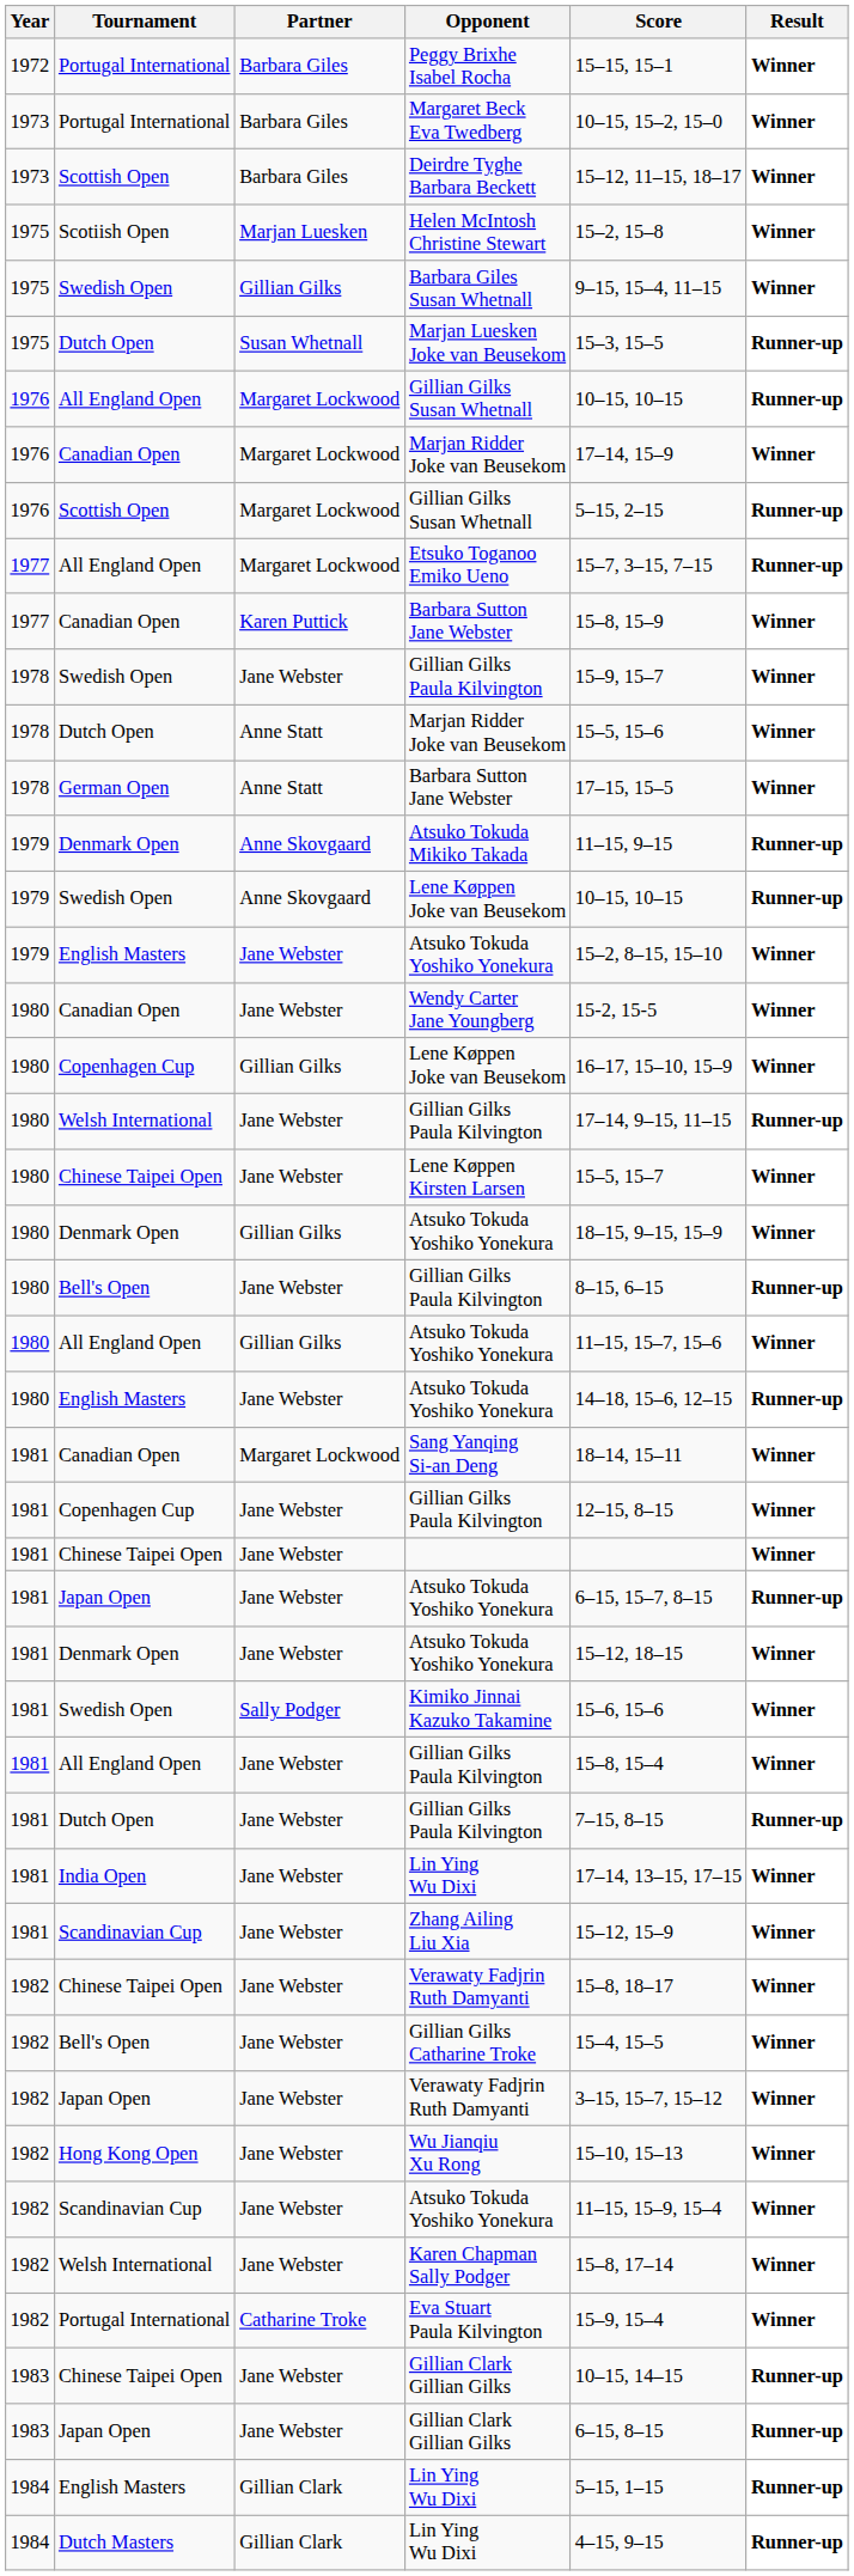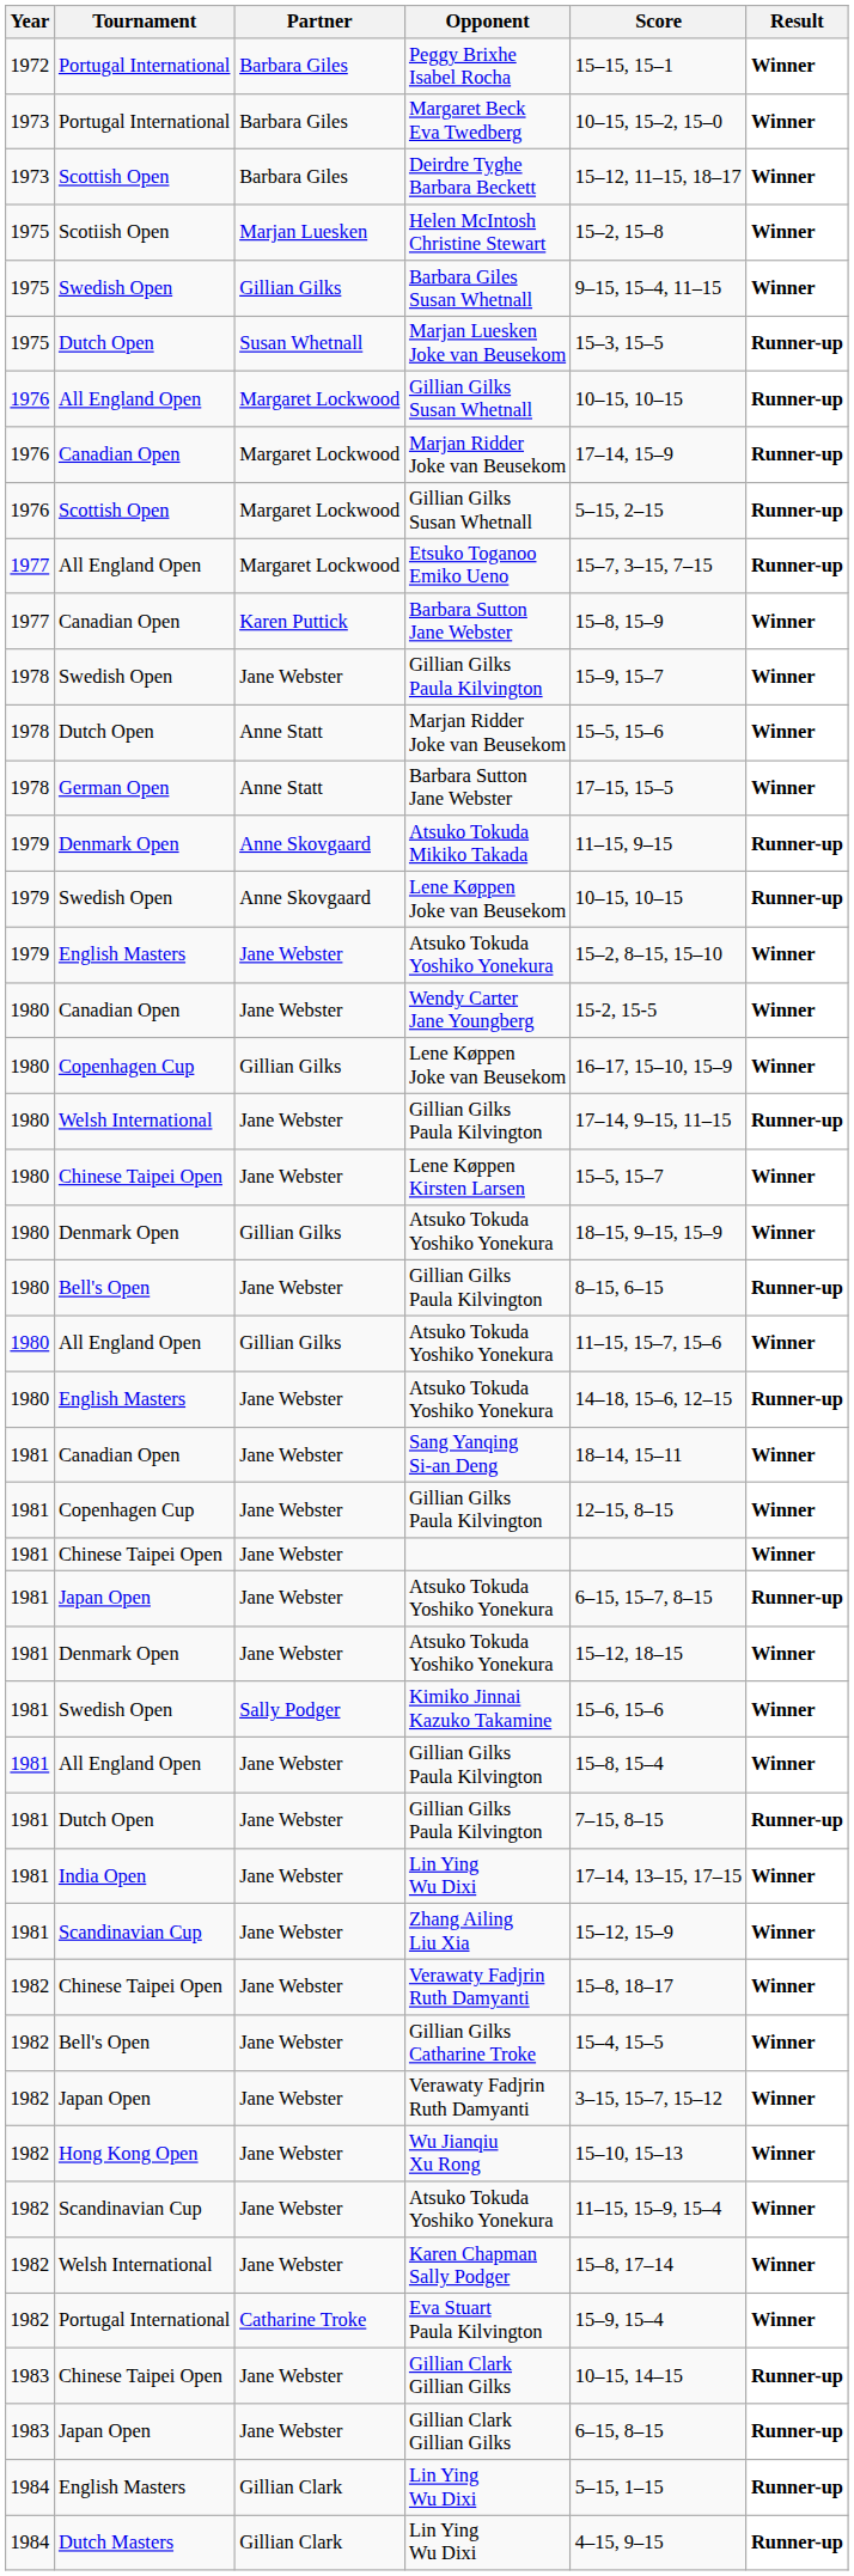 <table class="sortable wikitable" style="font-size: 90%;">
 <tr>
 <th>Year</th>
 <th>Tournament</th>
 <th>Partner</th>
 <th>Opponent</th>
 <th>Score</th>
 <th>Result</th>
 </tr>
 <tr>
 <td align="center">1972</td>
 <td align="left"><a href='#'>Portugal International</a></td>
 <td align="left"> <a href='#'>Barbara Giles</a></td>
 <td align="left"> <a href='#'>Peggy Brixhe</a><br> <a href='#'>Isabel Rocha</a></td>
 <td align="left">15–15, 15–1</td>
 <td style="text-align:left; background:white"> <strong>Winner</strong></td>
 </tr>
 <tr>
 <td align="center">1973</td>
 <td align="left">Portugal International</td>
 <td align="left"> Barbara Giles</td>
 <td align="left"> <a href='#'>Margaret Beck</a><br> <a href='#'>Eva Twedberg</a></td>
 <td align="left">10–15, 15–2, 15–0</td>
 <td style="text-align:left; background:white"> <strong>Winner</strong></td>
 </tr>
 <tr>
 <td align="center">1973</td>
 <td align="left"><a href='#'>Scottish Open</a></td>
 <td align="left"> Barbara Giles</td>
 <td align="left"> <a href='#'>Deirdre Tyghe</a><br> <a href='#'>Barbara Beckett</a></td>
 <td align="left">15–12, 11–15, 18–17</td>
 <td style="text-align:left; background:white"> <strong>Winner</strong></td>
 </tr>
 <tr>
 <td align="center">1975</td>
 <td align="left">Scotiish Open</td>
 <td align="left"> <a href='#'>Marjan Luesken</a></td>
 <td align="left"> <a href='#'>Helen McIntosh</a><br> <a href='#'>Christine Stewart</a></td>
 <td align="left">15–2, 15–8</td>
 <td style="text-align:left; background:white"> <strong>Winner</strong></td>
 </tr>
 <tr>
 <td align="center">1975</td>
 <td align="left"><a href='#'>Swedish Open</a></td>
 <td align="left"> <a href='#'>Gillian Gilks</a></td>
 <td align="left"> <a href='#'>Barbara Giles</a><br> <a href='#'>Susan Whetnall</a></td>
 <td align="left">9–15, 15–4, 11–15</td>
 <td style="text-align:left; background:white"> <strong>Winner</strong></td>
 </tr>
 <tr>
 <td align="center">1975</td>
 <td align="left"><a href='#'>Dutch Open</a></td>
 <td align="left"> <a href='#'>Susan Whetnall</a></td>
 <td align="left"> <a href='#'>Marjan Luesken</a><br> <a href='#'>Joke van Beusekom</a></td>
 <td align="left">15–3, 15–5</td>
 <td style="text-align:left; background:white"> <strong>Runner-up</strong></td>
 </tr>
 <tr>
 <td align="center"><a href='#'>1976</a></td>
 <td align="left"><a href='#'>All England Open</a></td>
 <td align="left"> <a href='#'>Margaret Lockwood</a></td>
 <td align="left"> <a href='#'>Gillian Gilks</a><br> <a href='#'>Susan Whetnall</a></td>
 <td align="left">10–15, 10–15</td>
 <td style="text-align:left; background:white"> <strong>Runner-up</strong></td>
 </tr>
 <tr>
 <td align="center">1976</td>
 <td align="left"><a href='#'>Canadian Open</a></td>
 <td align="left"> Margaret Lockwood</td>
 <td align="left"> <a href='#'>Marjan Ridder</a><br> Joke van Beusekom</td>
 <td align="left">17–14, 15–9</td>
-<td style="text-align:left; background:white"> <strong>Winner</strong></td>
+<td style="text-align:left; background:white"> <strong>Runner-up</strong></td>
 </tr>
 <tr>
 <td align="center">1976</td>
 <td align="left"><a href='#'>Scottish Open</a></td>
 <td align="left"> Margaret Lockwood</td>
 <td align="left"> Gillian Gilks<br> Susan Whetnall</td>
 <td align="left">5–15, 2–15</td>
 <td style="text-align:left; background:white"> <strong>Runner-up</strong></td>
 </tr>
 <tr>
 <td align="center"><a href='#'>1977</a></td>
 <td align="left">All England Open</td>
 <td align="left"> Margaret Lockwood</td>
 <td align="left"> <a href='#'>Etsuko Toganoo</a><br> <a href='#'>Emiko Ueno</a></td>
 <td align="left">15–7, 3–15, 7–15</td>
 <td style="text-align:left; background:white"> <strong>Runner-up</strong></td>
 </tr>
 <tr>
 <td align="center">1977</td>
 <td align="left">Canadian Open</td>
 <td align="left"> <a href='#'>Karen Puttick</a></td>
 <td align="left"> <a href='#'>Barbara Sutton</a><br> <a href='#'>Jane Webster</a></td>
 <td align="left">15–8, 15–9</td>
 <td style="text-align:left; background:white"> <strong>Winner</strong></td>
 </tr>
 <tr>
 <td align="center">1978</td>
 <td align="left">Swedish Open</td>
 <td align="left"> Jane Webster</td>
 <td align="left"> Gillian Gilks<br> <a href='#'>Paula Kilvington</a></td>
 <td align="left">15–9, 15–7</td>
 <td style="text-align:left; background:white"> <strong>Winner</strong></td>
 </tr>
 <tr>
 <td align="center">1978</td>
 <td align="left">Dutch Open</td>
 <td align="left"> Anne Statt</td>
 <td align="left"> Marjan Ridder<br> Joke van Beusekom</td>
 <td align="left">15–5, 15–6</td>
 <td style="text-align:left; background:white"> <strong>Winner</strong></td>
 </tr>
 <tr>
 <td align="center">1978</td>
 <td align="left"><a href='#'>German Open</a></td>
 <td align="left"> Anne Statt</td>
 <td align="left"> Barbara Sutton<br> Jane Webster</td>
 <td align="left">17–15, 15–5</td>
 <td style="text-align:left; background:white"> <strong>Winner</strong></td>
 </tr>
 <tr>
 <td align="center">1979</td>
 <td align="left"><a href='#'>Denmark Open</a></td>
 <td align="left"> <a href='#'>Anne Skovgaard</a></td>
 <td align="left"> <a href='#'>Atsuko Tokuda</a><br> <a href='#'>Mikiko Takada</a></td>
 <td align="left">11–15, 9–15</td>
 <td style="text-align:left; background:white"> <strong>Runner-up</strong></td>
 </tr>
 <tr>
 <td align="center">1979</td>
 <td align="left">Swedish Open</td>
 <td align="left"> Anne Skovgaard</td>
 <td align="left"> <a href='#'>Lene Køppen</a><br> Joke van Beusekom</td>
 <td align="left">10–15, 10–15</td>
 <td style="text-align:left; background:white"> <strong>Runner-up</strong></td>
 </tr>
 <tr>
 <td align="center">1979</td>
 <td align="left"><a href='#'>English Masters</a></td>
 <td align="left"> <a href='#'>Jane Webster</a></td>
 <td align="left"> Atsuko Tokuda<br> <a href='#'>Yoshiko Yonekura</a></td>
 <td align="left">15–2, 8–15, 15–10</td>
 <td style="text-align:left; background: white"> <strong>Winner</strong></td>
 </tr>
 <tr>
 <td align="center">1980</td>
 <td align="left">Canadian Open</td>
 <td align="left"> Jane Webster</td>
 <td align="left"> <a href='#'>Wendy Carter</a><br> <a href='#'>Jane Youngberg</a></td>
 <td align="left">15-2, 15-5</td>
 <td style="text-align:left; background:white"> <strong>Winner</strong></td>
 </tr>
 <tr>
 <td align="center">1980</td>
 <td align="left"><a href='#'>Copenhagen Cup</a></td>
 <td align="left"> Gillian Gilks</td>
 <td align="left"> Lene Køppen<br> Joke van Beusekom</td>
 <td align="left">16–17, 15–10, 15–9</td>
 <td style="text-align:left; background:white"> <strong>Winner</strong></td>
 </tr>
 <tr>
 <td align="center">1980</td>
 <td align="left"><a href='#'>Welsh International</a></td>
 <td align="left"> Jane Webster</td>
 <td align="left"> Gillian Gilks<br> Paula Kilvington</td>
 <td align="left">17–14, 9–15, 11–15</td>
 <td style="text-align:left; background:white"> <strong>Runner-up</strong></td>
 </tr>
 <tr>
 <td align="center">1980</td>
 <td align="left"><a href='#'>Chinese Taipei Open</a></td>
 <td align="left"> Jane Webster</td>
 <td align="left"> Lene Køppen<br> <a href='#'>Kirsten Larsen</a></td>
 <td align="left">15–5, 15–7</td>
 <td style="text-align:left; background:white"> <strong>Winner</strong></td>
 </tr>
 <tr>
 <td align="center">1980</td>
 <td align="left">Denmark Open</td>
 <td align="left"> Gillian Gilks</td>
 <td align="left"> Atsuko Tokuda<br> Yoshiko Yonekura</td>
 <td align="left">18–15, 9–15, 15–9</td>
 <td style="text-align:left; background:white"> <strong>Winner</strong></td>
 </tr>
 <tr>
 <td align="center">1980</td>
 <td align="left"><a href='#'>Bell's Open</a></td>
 <td align="left"> Jane Webster</td>
 <td align="left"> Gillian Gilks<br> Paula Kilvington</td>
 <td align="left">8–15, 6–15</td>
 <td style="text-align:left; background:white"> <strong>Runner-up</strong></td>
 </tr>
 <tr>
 <td align="center"><a href='#'>1980</a></td>
 <td align="left">All England Open</td>
 <td align="left"> Gillian Gilks</td>
 <td align="left"> Atsuko Tokuda<br> Yoshiko Yonekura</td>
 <td align="left">11–15, 15–7, 15–6</td>
 <td style="text-align:left; background:white"> <strong>Winner</strong></td>
 </tr>
 <tr>
 <td align="center">1980</td>
 <td align="left"><a href='#'>English Masters</a></td>
 <td align="left"> Jane Webster</td>
 <td align="left"> Atsuko Tokuda<br> Yoshiko Yonekura</td>
 <td align="left">14–18, 15–6, 12–15</td>
 <td style="text-align:left; background: white"> <strong>Runner-up</strong></td>
 </tr>
 <tr>
 <td align="center">1981</td>
 <td align="left">Canadian Open</td>
-<td align="left"> Margaret Lockwood</td>
+<td align="left"> Jane Webster</td>
 <td align="left"> <a href='#'>Sang Yanqing</a><br> <a href='#'>Si-an Deng</a></td>
 <td align="left">18–14, 15–11</td>
 <td style="text-align:left; background:white"> <strong>Winner</strong></td>
 </tr>
 <tr>
 <td align="center">1981</td>
 <td align="left">Copenhagen Cup</td>
 <td align="left"> Jane Webster</td>
 <td align="left"> Gillian Gilks<br> Paula Kilvington</td>
 <td align="left">12–15, 8–15</td>
 <td style="text-align:left; background:white"> <strong>Winner</strong></td>
 </tr>
 <tr>
 <td align="center">1981</td>
 <td align="left">Chinese Taipei Open</td>
 <td align="left"> Jane Webster</td>
 <td align="left"> <br> </td>
 <td align="left"></td>
 <td style="text-align:left; background:white"> <strong>Winner</strong></td>
 </tr>
 <tr>
 <td align="center">1981</td>
 <td align="left"><a href='#'>Japan Open</a></td>
 <td align="left"> Jane Webster</td>
 <td align="left"> Atsuko Tokuda<br> Yoshiko Yonekura</td>
 <td align="left">6–15, 15–7, 8–15</td>
 <td style="text-align:left; background: white"> <strong>Runner-up</strong></td>
 </tr>
 <tr>
 <td align="center">1981</td>
 <td align="left">Denmark Open</td>
 <td align="left"> Jane Webster</td>
 <td align="left"> Atsuko Tokuda<br> Yoshiko Yonekura</td>
 <td align="left">15–12, 18–15</td>
 <td style="text-align:left; background: white"> <strong>Winner</strong></td>
 </tr>
 <tr>
 <td align="center">1981</td>
 <td align="left">Swedish Open</td>
 <td align="left"> <a href='#'>Sally Podger</a></td>
 <td align="left"> <a href='#'>Kimiko Jinnai</a><br> <a href='#'>Kazuko Takamine</a></td>
 <td align="left">15–6, 15–6</td>
 <td style="text-align:left; background: white"> <strong>Winner</strong></td>
 </tr>
 <tr>
 <td align="center"><a href='#'>1981</a></td>
 <td align="left">All England Open</td>
 <td align="left"> Jane Webster</td>
 <td align="left"> Gillian Gilks<br> Paula Kilvington</td>
 <td align="left">15–8, 15–4</td>
 <td style="text-align:left; background:white"> <strong>Winner</strong></td>
 </tr>
 <tr>
 <td align="center">1981</td>
 <td align="left">Dutch Open</td>
 <td align="left"> Jane Webster</td>
 <td align="left"> Gillian Gilks<br> Paula Kilvington</td>
 <td align="left">7–15, 8–15</td>
 <td style="text-align:left; background:white"> <strong>Runner-up</strong></td>
 </tr>
 <tr>
 <td align="center">1981</td>
 <td align="left"><a href='#'>India Open</a></td>
 <td align="left"> Jane Webster</td>
 <td align="left"> <a href='#'>Lin Ying</a> <br>  <a href='#'>Wu Dixi</a></td>
 <td align="left">17–14, 13–15, 17–15</td>
 <td style="text-align:left; background:white"> <strong>Winner</strong></td>
 </tr>
 <tr>
 <td align="center">1981</td>
 <td align="left"><a href='#'>Scandinavian Cup</a></td>
 <td align="left"> Jane Webster</td>
 <td align="left"> <a href='#'>Zhang Ailing</a> <br>  <a href='#'>Liu Xia</a></td>
 <td align="left">15–12, 15–9</td>
 <td style="text-align:left; background:white"> <strong>Winner</strong></td>
 </tr>
 <tr>
 <td align="center">1982</td>
 <td align="left">Chinese Taipei Open</td>
 <td align="left"> Jane Webster</td>
 <td align="left"> <a href='#'>Verawaty Fadjrin</a> <br>  <a href='#'>Ruth Damyanti</a></td>
 <td align="left">15–8, 18–17</td>
 <td style="text-align:left; background:white"> <strong>Winner</strong></td>
 </tr>
 <tr>
 <td align="center">1982</td>
 <td align="left">Bell's Open</td>
 <td align="left"> Jane Webster</td>
 <td align="left"> Gillian Gilks<br> <a href='#'>Catharine Troke</a></td>
 <td align="left">15–4, 15–5</td>
 <td style="text-align:left; background:white"> <strong>Winner</strong></td>
 </tr>
 <tr>
 <td align="center">1982</td>
 <td align="left">Japan Open</td>
 <td align="left"> Jane Webster</td>
 <td align="left"> Verawaty Fadjrin <br>  Ruth Damyanti</td>
 <td align="left">3–15, 15–7, 15–12</td>
 <td style="text-align:left; background:white"> <strong>Winner</strong></td>
 </tr>
 <tr>
 <td align="center">1982</td>
 <td align="left"><a href='#'>Hong Kong Open</a></td>
 <td align="left"> Jane Webster</td>
 <td align="left"> <a href='#'>Wu Jianqiu</a> <br>  <a href='#'>Xu Rong</a></td>
 <td align="left">15–10, 15–13</td>
 <td style="text-align:left; background:white"> <strong>Winner</strong></td>
 </tr>
 <tr>
 <td align="center">1982</td>
 <td align="left">Scandinavian Cup</td>
 <td align="left"> Jane Webster</td>
 <td align="left"> Atsuko Tokuda<br> Yoshiko Yonekura</td>
 <td align="left">11–15, 15–9, 15–4</td>
 <td style="text-align:left; background: white"> <strong>Winner</strong></td>
 </tr>
 <tr>
 <td align="center">1982</td>
 <td align="left">Welsh International</td>
 <td align="left"> Jane Webster</td>
 <td align="left"> <a href='#'>Karen Chapman</a><br> <a href='#'>Sally Podger</a></td>
 <td align="left">15–8, 17–14</td>
 <td style="text-align:left; background: white"> <strong>Winner</strong></td>
 </tr>
 <tr>
 <td align="center">1982</td>
 <td align="left">Portugal International</td>
 <td align="left"> <a href='#'>Catharine Troke</a></td>
 <td align="left"> <a href='#'>Eva Stuart</a><br> Paula Kilvington</td>
 <td align="left">15–9, 15–4</td>
 <td style="text-align:left; background: white"> <strong>Winner</strong></td>
 </tr>
 <tr>
 <td align="center">1983</td>
 <td align="left">Chinese Taipei Open</td>
 <td align="left"> Jane Webster</td>
 <td align="left"> <a href='#'>Gillian Clark</a><br> Gillian Gilks</td>
 <td align="left">10–15, 14–15</td>
 <td style="text-align:left; background:white"> <strong>Runner-up</strong></td>
 </tr>
 <tr>
 <td align="center">1983</td>
 <td align="left">Japan Open</td>
 <td align="left"> Jane Webster</td>
 <td align="left"> Gillian Clark<br> Gillian Gilks</td>
 <td align="left">6–15, 8–15</td>
 <td style="text-align:left; background:white"> <strong>Runner-up</strong></td>
 </tr>
 <tr>
 <td align="center">1984</td>
 <td align="left">English Masters</td>
 <td align="left"> Gillian Clark</td>
 <td align="left"> <a href='#'>Lin Ying</a><br> <a href='#'>Wu Dixi</a></td>
 <td align="left">5–15, 1–15</td>
 <td style="text-align:left; background: white"> <strong>Runner-up</strong></td>
 </tr>
 <tr>
 <td align="center">1984</td>
 <td align="left"><a href='#'>Dutch Masters</a></td>
 <td align="left"> Gillian Clark</td>
 <td align="left"> Lin Ying<br> Wu Dixi</td>
 <td align="left">4–15, 9–15</td>
 <td style="text-align:left; background: white"> <strong>Runner-up</strong></td>
 </tr>
 </table>
